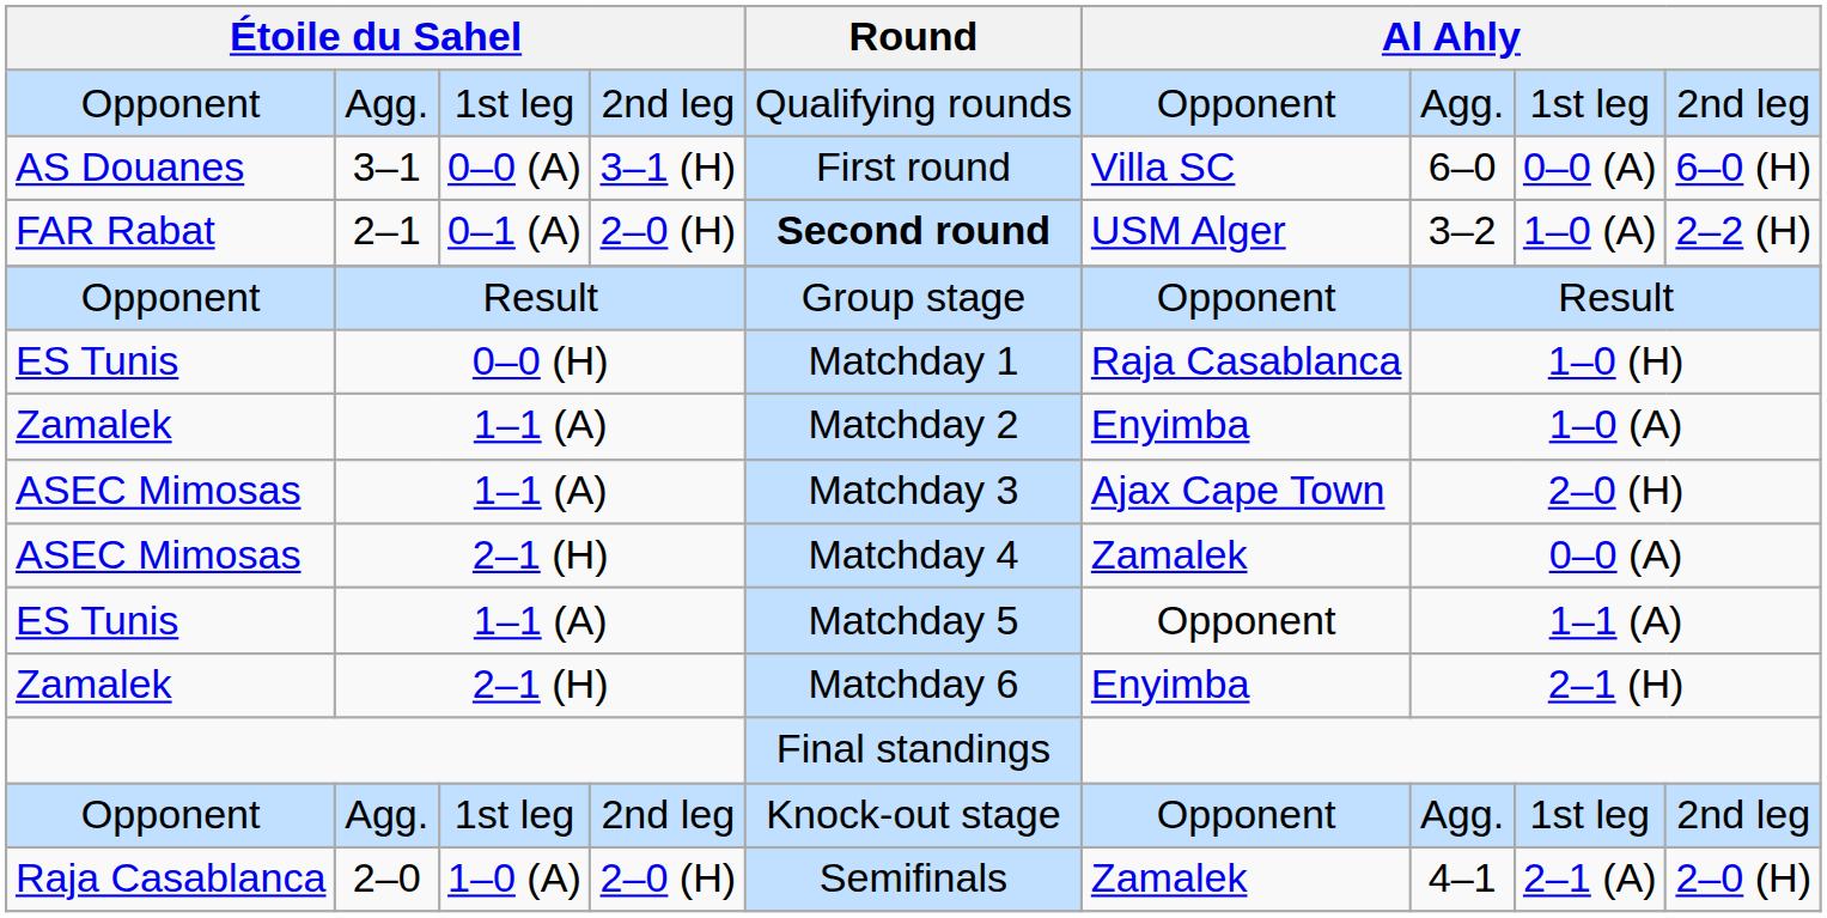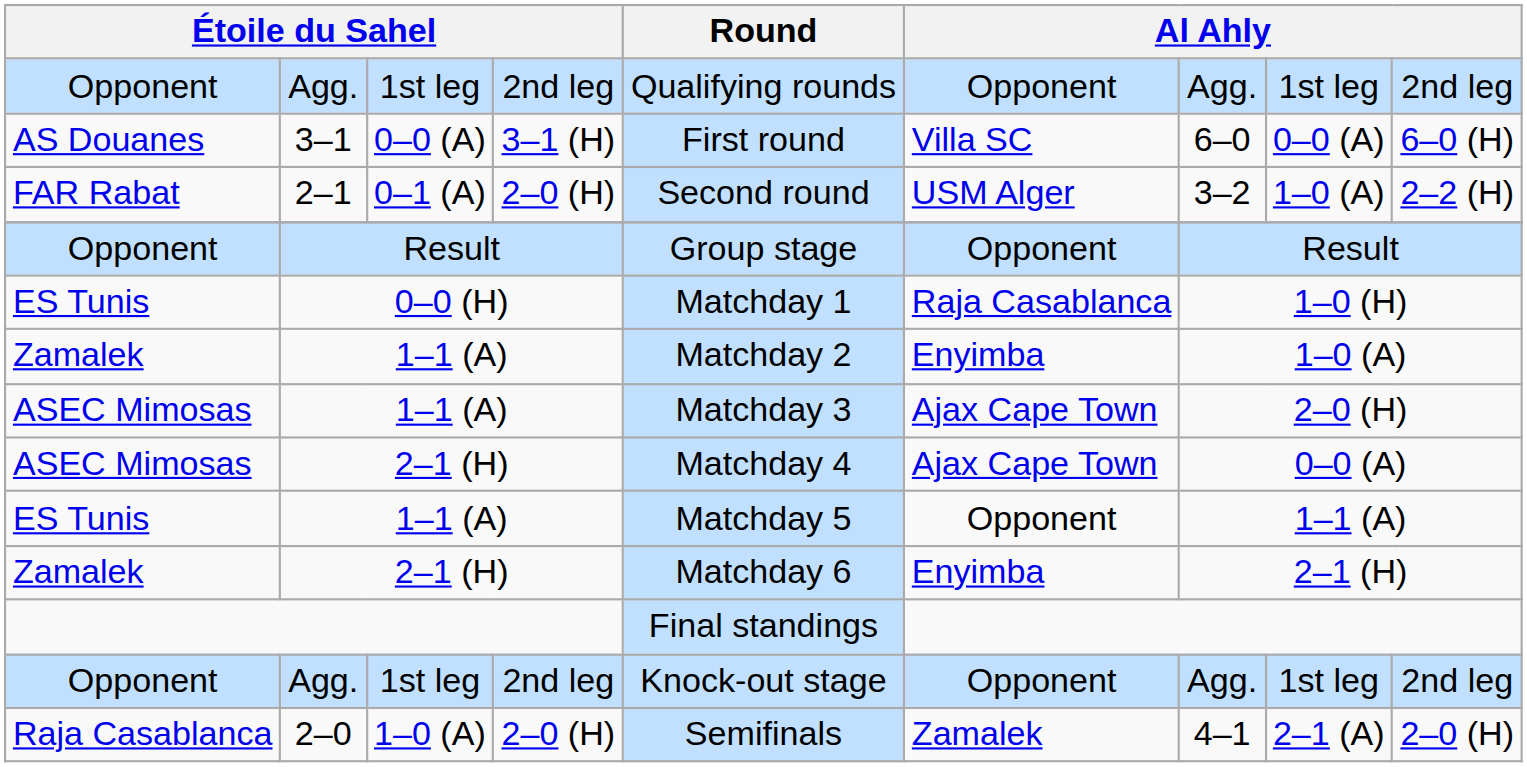 <table class="wikitable" style="text-align: center;">
 <tr>
 <th colspan=4> <a href='#'>Étoile du Sahel</a></th>
 <th>Round</th>
 <th colspan=4> <a href='#'>Al Ahly</a></th>
 </tr>
 <tr bgcolor=#c1e0ff>
 <td>Opponent</td>
 <td>Agg.</td>
 <td>1st leg</td>
 <td>2nd leg</td>
 <td>Qualifying rounds</td>
 <td>Opponent</td>
 <td>Agg.</td>
 <td>1st leg</td>
 <td>2nd leg</td>
 </tr>
 <tr>
 <td align=left> <a href='#'>AS Douanes</a></td>
 <td>3–1</td>
 <td><a href='#'>0–0</a> (A)</td>
 <td><a href='#'>3–1</a> (H)</td>
 <td bgcolor=#c1e0ff>First round</td>
 <td align=left> <a href='#'>Villa SC</a></td>
 <td>6–0</td>
 <td><a href='#'>0–0</a> (A)</td>
 <td><a href='#'>6–0</a> (H)</td>
 </tr>
 <tr>
 <td align=left> <a href='#'>FAR Rabat</a></td>
 <td>2–1</td>
 <td><a href='#'>0–1</a> (A)</td>
 <td><a href='#'>2–0</a> (H)</td>
-<td bgcolor=#c1e0ff><strong>Second round</strong></td>
+<td bgcolor=#c1e0ff>Second round</td>
 <td align=left> <a href='#'>USM Alger</a></td>
 <td>3–2</td>
 <td><a href='#'>1–0</a> (A)</td>
 <td><a href='#'>2–2</a> (H)</td>
 </tr>
 <tr>
 </tr>
 <tr bgcolor=#c1e0ff>
 <td>Opponent</td>
 <td colspan=3>Result</td>
 <td>Group stage</td>
 <td>Opponent</td>
 <td colspan=3>Result</td>
 </tr>
 <tr>
 <td align=left> <a href='#'>ES Tunis</a></td>
 <td colspan=3><a href='#'>0–0</a> (H)</td>
 <td bgcolor=#c1e0ff>Matchday 1</td>
 <td align=left> <a href='#'>Raja Casablanca</a></td>
 <td colspan=3><a href='#'>1–0</a> (H)</td>
 </tr>
 <tr>
 <td align=left> <a href='#'>Zamalek</a></td>
 <td colspan=3><a href='#'>1–1</a> (A)</td>
 <td bgcolor=#c1e0ff>Matchday 2</td>
 <td align=left> <a href='#'>Enyimba</a></td>
 <td colspan=3><a href='#'>1–0</a> (A)</td>
 </tr>
 <tr>
 <td align=left> <a href='#'>ASEC Mimosas</a></td>
 <td colspan=3><a href='#'>1–1</a> (A)</td>
 <td bgcolor=#c1e0ff>Matchday 3</td>
 <td align=left> <a href='#'>Ajax Cape Town</a></td>
 <td colspan=3><a href='#'>2–0</a> (H)</td>
 </tr>
 <tr>
 <td align=left> <a href='#'>ASEC Mimosas</a></td>
 <td colspan=3><a href='#'>2–1</a> (H)</td>
 <td bgcolor=#c1e0ff>Matchday 4</td>
-<td align=left> <a href='#'>Zamalek</a></td>
+<td align=left> <a href='#'>Ajax Cape Town</a></td>
 <td colspan=3><a href='#'>0–0</a> (A)</td>
 </tr>
 <tr>
 <td align=left> <a href='#'>ES Tunis</a></td>
 <td colspan=3><a href='#'>1–1</a> (A)</td>
 <td bgcolor=#c1e0ff>Matchday 5</td>
 <td>Opponent</td>
 <td colspan=3><a href='#'>1–1</a> (A)</td>
 </tr>
 <tr>
 <td align=left> <a href='#'>Zamalek</a></td>
 <td colspan=3><a href='#'>2–1</a> (H)</td>
 <td bgcolor=#c1e0ff>Matchday 6</td>
 <td align=left> <a href='#'>Enyimba</a></td>
 <td colspan=3><a href='#'>2–1</a> (H)</td>
 </tr>
 <tr>
 <td colspan=4 align=center valign=top><br></td>
 <td bgcolor=#c1e0ff>Final standings</td>
 <td colspan=4 align=center valign=top><br></td>
 </tr>
 <tr bgcolor=#c1e0ff>
 <td>Opponent</td>
 <td>Agg.</td>
 <td>1st leg</td>
 <td>2nd leg</td>
 <td>Knock-out stage</td>
 <td>Opponent</td>
 <td>Agg.</td>
 <td>1st leg</td>
 <td>2nd leg</td>
 </tr>
 <tr>
 <td align=left> <a href='#'>Raja Casablanca</a></td>
 <td>2–0</td>
 <td><a href='#'>1–0</a> (A)</td>
 <td><a href='#'>2–0</a> (H)</td>
 <td bgcolor=#c1e0ff>Semifinals</td>
 <td align=left> <a href='#'>Zamalek</a></td>
 <td>4–1</td>
 <td><a href='#'>2–1</a> (A)</td>
 <td><a href='#'>2–0</a> (H)</td>
 </tr>
 </table>
